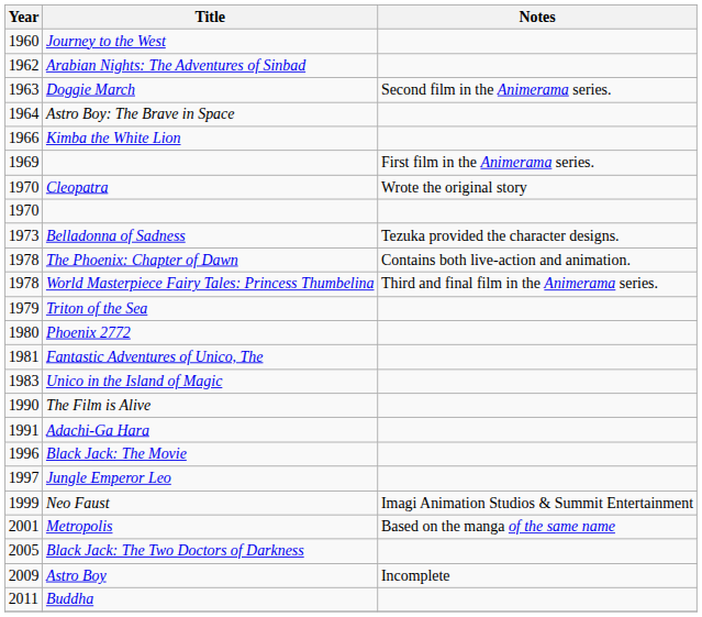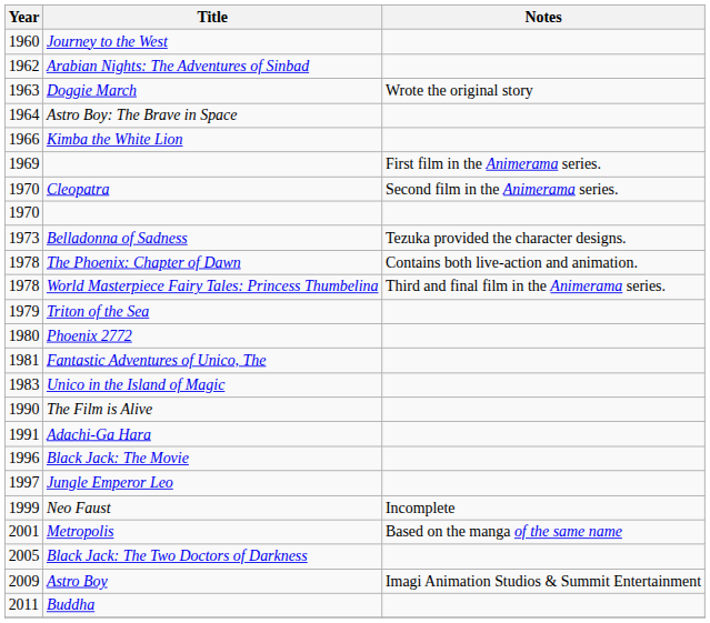 <table class="wikitable">
 <tr>
 <th>Year</th>
 <th>Title</th>
 <th>Notes</th>
 </tr>
 <tr>
 <td>1960</td>
 <td><em><a href='#'>Journey to the West</a></em></td>
 <td></td>
 </tr>
 <tr>
 <td>1962</td>
 <td><em><a href='#'>Arabian Nights: The Adventures of Sinbad</a></em></td>
 <td></td>
 </tr>
 <tr>
 <td>1963</td>
 <td><em><a href='#'>Doggie March</a></em></td>
-<td>Second film in the <em><a href='#'>Animerama</a></em> series.</td>
+<td>Wrote the original story</td>
 </tr>
 <tr>
 <td>1964</td>
 <td><em>Astro Boy: The Brave in Space</em></td>
 <td></td>
 </tr>
 <tr>
 <td>1966</td>
 <td><em><a href='#'>Kimba the White Lion</a></em></td>
 <td></td>
 </tr>
 <tr>
 <td>1969</td>
 <td></td>
 <td>First film in the <em><a href='#'>Animerama</a></em> series.</td>
 </tr>
 <tr>
 <td>1970</td>
 <td><em><a href='#'>Cleopatra</a></em></td>
-<td>Wrote the original story</td>
+<td>Second film in the <em><a href='#'>Animerama</a></em> series.</td>
 </tr>
 <tr>
 <td>1970</td>
 <td></td>
 <td></td>
 </tr>
 <tr>
 <td>1973</td>
 <td><em><a href='#'>Belladonna of Sadness</a></em></td>
 <td>Tezuka provided the character designs.</td>
 </tr>
 <tr>
 <td>1978</td>
 <td><em><a href='#'>The Phoenix: Chapter of Dawn</a></em></td>
 <td>Contains both live-action and animation.</td>
 </tr>
 <tr>
 <td>1978</td>
 <td><em><a href='#'>World Masterpiece Fairy Tales: Princess Thumbelina</a></em></td>
 <td>Third and final film in the <em><a href='#'>Animerama</a></em> series.</td>
 </tr>
 <tr>
 <td>1979</td>
 <td><em><a href='#'>Triton of the Sea</a></em></td>
 <td></td>
 </tr>
 <tr>
 <td>1980</td>
 <td><em><a href='#'>Phoenix 2772</a></em></td>
 <td></td>
 </tr>
 <tr>
 <td>1981</td>
 <td><em><a href='#'>Fantastic Adventures of Unico, The</a></em></td>
 <td></td>
 </tr>
 <tr>
 <td>1983</td>
 <td><em><a href='#'>Unico in the Island of Magic</a></em></td>
 <td></td>
 </tr>
 <tr>
 <td>1990</td>
 <td><em>The Film is Alive</em></td>
 <td></td>
 </tr>
 <tr>
 <td>1991</td>
 <td><em><a href='#'>Adachi-Ga Hara</a></em></td>
 <td></td>
 </tr>
 <tr>
 <td>1996</td>
 <td><em><a href='#'>Black Jack: The Movie</a></em></td>
 <td></td>
 </tr>
 <tr>
 <td>1997</td>
 <td><em><a href='#'>Jungle Emperor Leo</a></em></td>
 <td></td>
 </tr>
 <tr>
 <td>1999</td>
 <td><em>Neo Faust</em></td>
-<td>Imagi Animation Studios & Summit Entertainment</td>
+<td>Incomplete</td>
 </tr>
 <tr>
 <td>2001</td>
 <td><em><a href='#'>Metropolis</a></em></td>
 <td>Based on the manga <em><a href='#'>of the same name</a></em></td>
 </tr>
 <tr>
 <td>2005</td>
 <td><em><a href='#'>Black Jack: The Two Doctors of Darkness</a></em></td>
 </tr>
 <tr>
 <td>2009</td>
 <td><em><a href='#'>Astro Boy</a></em></td>
-<td>Incomplete</td>
+<td>Imagi Animation Studios & Summit Entertainment</td>
 </tr>
 <tr>
 <td>2011</td>
 <td><em><a href='#'>Buddha</a></em></td>
 <td></td>
 </tr>
 <tr>
 </tr>
 </table>
